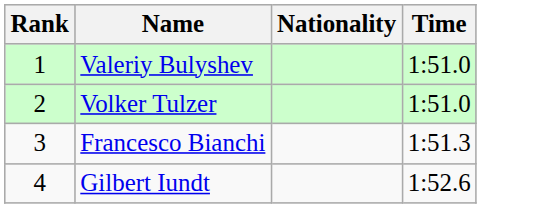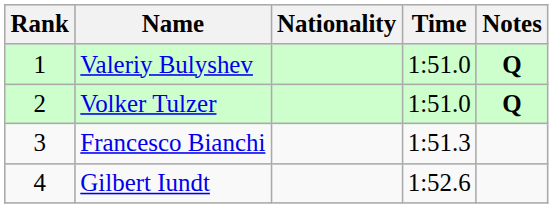 <table class="wikitable sortable" style="text-align:center">
 <tr>
 <th>Rank</th>
 <th>Name</th>
 <th>Nationality</th>
 <th>Time</th>
+<th>Notes</th>
 </tr>
 <tr bgcolor=ccffcc>
 <td>1</td>
 <td align=left><a href='#'>Valeriy Bulyshev</a></td>
 <td align=left></td>
 <td>1:51.0</td>
+<td><strong>Q</strong></td>
 </tr>
 <tr bgcolor=ccffcc>
 <td>2</td>
 <td align=left><a href='#'>Volker Tulzer</a></td>
 <td align=left></td>
 <td>1:51.0</td>
+<td><strong>Q</strong></td>
 </tr>
 <tr>
 <td>3</td>
 <td align=left><a href='#'>Francesco Bianchi</a></td>
 <td align=left></td>
 <td>1:51.3</td>
+<td></td>
 </tr>
 <tr>
 <td>4</td>
 <td align=left><a href='#'>Gilbert Iundt</a></td>
 <td align=left></td>
 <td>1:52.6</td>
+<td></td>
 </tr>
 </table>
